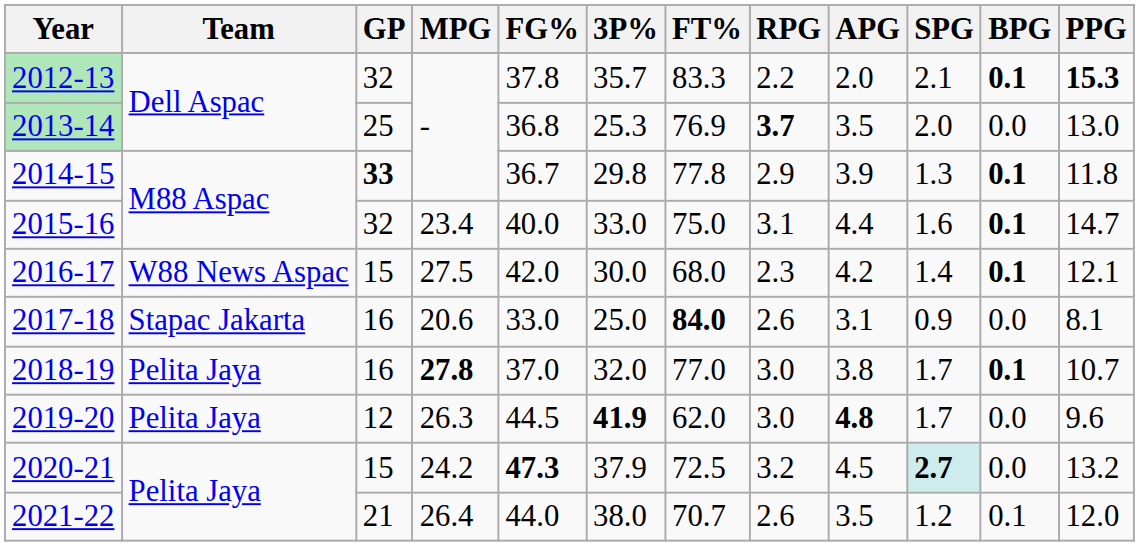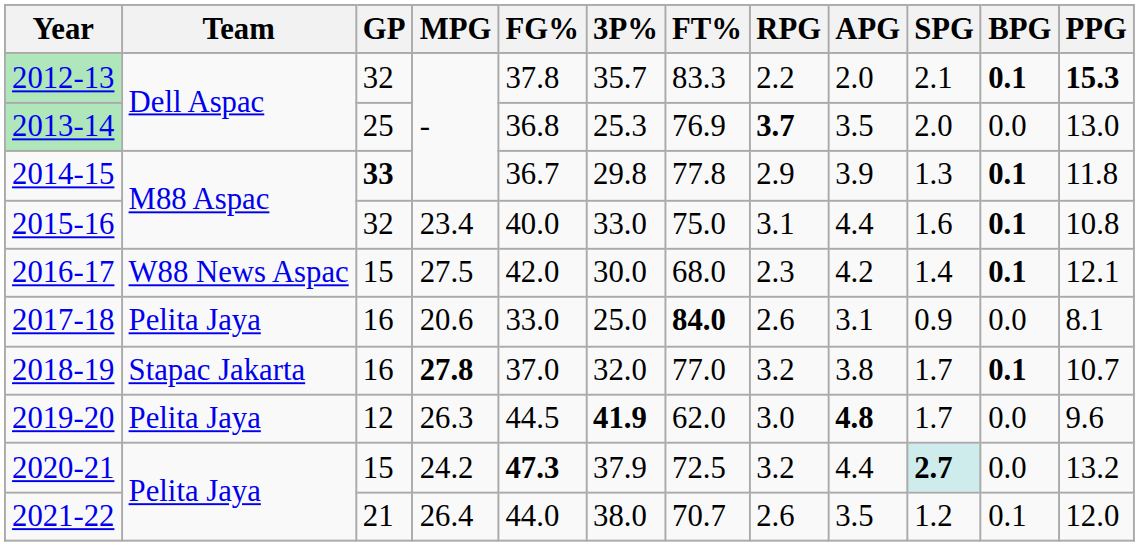 <table class="wikitable sortable">
 <tr>
 <th>Year</th>
 <th>Team</th>
 <th>GP</th>
 <th>MPG</th>
 <th>FG%</th>
 <th>3P%</th>
 <th>FT%</th>
 <th>RPG</th>
 <th>APG</th>
 <th>SPG</th>
 <th>BPG</th>
 <th>PPG</th>
 </tr>
 <tr>
 <td style="text-align:left; background:#afe6ba;"><a href='#'>2012-13</a></td>
 <td rowspan="2"><a href='#'>Dell Aspac</a></td>
 <td>32</td>
 <td rowspan="3">-</td>
 <td>37.8</td>
 <td>35.7</td>
 <td>83.3</td>
 <td>2.2</td>
 <td>2.0</td>
 <td>2.1</td>
 <td><strong>0.1</strong></td>
 <td><strong>15.3</strong></td>
 </tr>
 <tr>
 <td style="text-align:left; background:#afe6ba;"><a href='#'>2013-14</a></td>
 <td>25</td>
 <td>36.8</td>
 <td>25.3</td>
 <td>76.9</td>
 <td><strong>3.7</strong></td>
 <td>3.5</td>
 <td>2.0</td>
 <td>0.0</td>
 <td>13.0</td>
 </tr>
 <tr>
 <td><a href='#'>2014-15</a></td>
 <td rowspan="2"><a href='#'>M88 Aspac</a></td>
 <td><strong>33</strong></td>
 <td>36.7</td>
 <td>29.8</td>
 <td>77.8</td>
 <td>2.9</td>
 <td>3.9</td>
 <td>1.3</td>
 <td><strong>0.1</strong></td>
 <td>11.8</td>
 </tr>
 <tr>
 <td><a href='#'>2015-16</a></td>
 <td>32</td>
 <td>23.4</td>
 <td>40.0</td>
 <td>33.0</td>
 <td>75.0</td>
 <td>3.1</td>
 <td>4.4</td>
 <td>1.6</td>
 <td><strong>0.1</strong></td>
-<td>14.7</td>
+<td>10.8</td>
 </tr>
 <tr>
 <td><a href='#'>2016-17</a></td>
 <td><a href='#'>W88 News Aspac</a></td>
 <td>15</td>
 <td>27.5</td>
 <td>42.0</td>
 <td>30.0</td>
 <td>68.0</td>
 <td>2.3</td>
 <td>4.2</td>
 <td>1.4</td>
 <td><strong>0.1</strong></td>
 <td>12.1</td>
 </tr>
 <tr>
 <td><a href='#'>2017-18</a></td>
-<td><a href='#'>Stapac Jakarta</a></td>
+<td><a href='#'>Pelita Jaya</a></td>
 <td>16</td>
 <td>20.6</td>
 <td>33.0</td>
 <td>25.0</td>
 <td><strong>84.0</strong></td>
 <td>2.6</td>
 <td>3.1</td>
 <td>0.9</td>
 <td>0.0</td>
 <td>8.1</td>
 </tr>
 <tr>
 <td><a href='#'>2018-19</a></td>
-<td><a href='#'>Pelita Jaya</a></td>
+<td><a href='#'>Stapac Jakarta</a></td>
 <td>16</td>
 <td><strong>27.8</strong></td>
 <td>37.0</td>
 <td>32.0</td>
 <td>77.0</td>
-<td>3.0</td>
+<td>3.2</td>
 <td>3.8</td>
 <td>1.7</td>
 <td><strong>0.1</strong></td>
 <td>10.7</td>
 </tr>
 <tr>
 <td><a href='#'>2019-20</a></td>
 <td><a href='#'>Pelita Jaya</a></td>
 <td>12</td>
 <td>26.3</td>
 <td>44.5</td>
 <td><strong>41.9</strong></td>
 <td>62.0</td>
 <td>3.0</td>
 <td><strong>4.8</strong></td>
 <td>1.7</td>
 <td>0.0</td>
 <td>9.6</td>
 </tr>
 <tr>
 <td><a href='#'>2020-21</a></td>
 <td rowspan="2"><a href='#'>Pelita Jaya</a></td>
 <td>15</td>
 <td>24.2</td>
 <td><strong>47.3</strong></td>
 <td>37.9</td>
 <td>72.5</td>
 <td>3.2</td>
-<td>4.5</td>
+<td>4.4</td>
 <td style="background:#CFECEC; width:1em"><strong>2.7</strong></td>
 <td>0.0</td>
 <td>13.2</td>
 </tr>
 <tr>
 <td><a href='#'>2021-22</a></td>
 <td>21</td>
 <td>26.4</td>
 <td>44.0</td>
 <td>38.0</td>
 <td>70.7</td>
 <td>2.6</td>
 <td>3.5</td>
 <td>1.2</td>
 <td>0.1</td>
 <td>12.0</td>
 </tr>
 </table>
